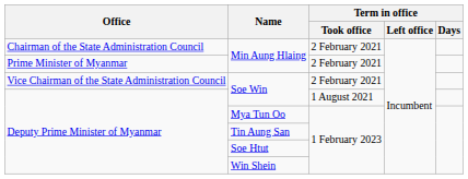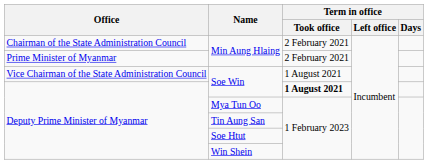 <table class="wikitable">
 <tr>
 <th rowspan=2>Office</th>
 <th rowspan=2>Name</th>
 <th colspan=3>Term in office</th>
 </tr>
 <tr>
 <th>Took office</th>
 <th>Left office</th>
 <th>Days</th>
 </tr>
 <tr>
 <td><a href='#'>Chairman of the State Administration Council</a></td>
 <td rowspan=2><a href='#'>Min Aung Hlaing</a></td>
 <td>2 February 2021</td>
 <td rowspan=8>Incumbent</td>
 <td></td>
 </tr>
 <tr>
 <td><a href='#'>Prime Minister of Myanmar</a></td>
 <td>2 February 2021</td>
 <td></td>
 </tr>
 <tr>
 <td><a href='#'>Vice Chairman of the State Administration Council</a></td>
 <td rowspan=2><a href='#'>Soe Win</a></td>
-<td>2 February 2021</td>
+<td>1 August 2021</td>
 <td></td>
 </tr>
 <tr>
 <td rowspan=5><a href='#'>Deputy Prime Minister of Myanmar</a></td>
-<td>1 August 2021</td>
+<td><strong>1 August 2021</strong></td>
 <td></td>
 </tr>
 <tr>
 <td><a href='#'>Mya Tun Oo</a></td>
 <td rowspan=4>1 February 2023</td>
 <td rowspan=4></td>
 </tr>
 <tr>
 <td><a href='#'>Tin Aung San</a></td>
 </tr>
 <tr>
 <td><a href='#'>Soe Htut</a></td>
 </tr>
 <tr>
 <td><a href='#'>Win Shein</a></td>
 </tr>
 </table>
